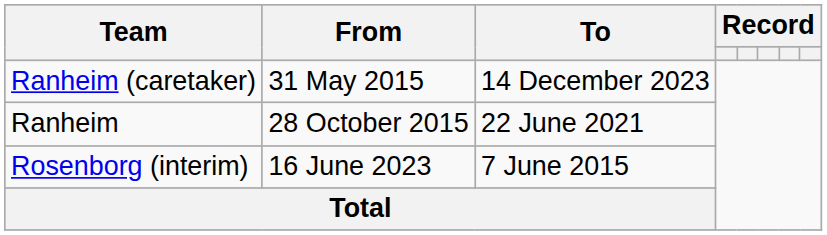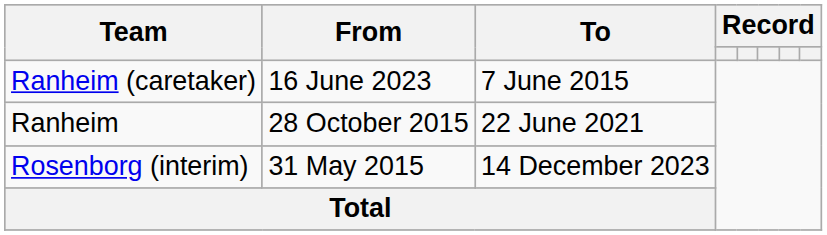 <table class=wikitable style="text-align:center">
 <tr>
 <th rowspan=2>Team</th>
 <th rowspan=2>From</th>
 <th rowspan=2>To</th>
 <th colspan=5>Record</th>
 </tr>
 <tr>
 <th></th>
 <th></th>
 <th></th>
 <th></th>
 <th></th>
 </tr>
 <tr>
 <td align=left><a href='#'>Ranheim</a> (caretaker)</td>
-<td align=left>31 May 2015</td>
-<td align=left>14 December 2023<br></td>
+<td align=left>16 June 2023</td>
+<td align=left>7 June 2015<br></td>
 </tr>
 <tr>
 <td align=left>Ranheim</td>
 <td align=left>28 October 2015</td>
 <td align=left>22 June 2021<br></td>
 </tr>
 <tr>
 <td align=left><a href='#'>Rosenborg</a> (interim)</td>
-<td align=left>16 June 2023</td>
-<td align=left>7 June 2015<br></td>
+<td align=left>31 May 2015</td>
+<td align=left>14 December 2023<br></td>
 </tr>
 <tr>
 <th colspan=3>Total<br></th>
 </tr>
 </table>
